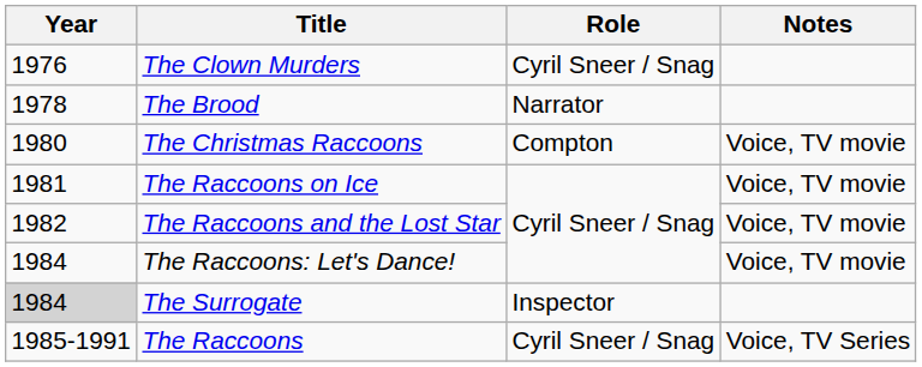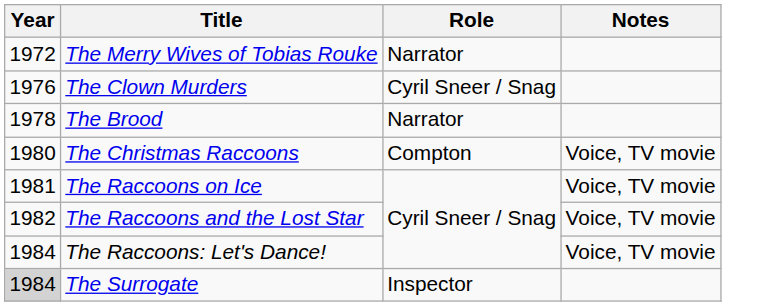 <table class="wikitable sortable">
 <tr>
 <th>Year</th>
 <th>Title</th>
 <th>Role</th>
 <th class="unsortable">Notes</th>
+</tr>
+<tr>
+<td>1972</td>
+<td data-sort-value="Merry Wives of Tobias Rouke, The"><em><a href='#'>The Merry Wives of Tobias Rouke</a></em></td>
+<td>Narrator</td>
+<td></td>
 </tr>
 <tr>
 <td>1976</td>
 <td data-sort-value="Clown Murders, The"><em><a href='#'>The Clown Murders</a></em></td>
 <td>Cyril Sneer / Snag</td>
 <td></td>
 </tr>
 <tr>
 <td>1978</td>
 <td data-sort-value="Brood, The"><em><a href='#'>The Brood</a></em></td>
 <td>Narrator</td>
 <td></td>
 </tr>
 <tr>
 <td>1980</td>
 <td data-sort-value="Christmas Raccoons, The"><em><a href='#'>The Christmas Raccoons</a></em></td>
 <td>Compton</td>
 <td>Voice, TV movie</td>
 </tr>
 <tr>
 <td>1981</td>
 <td data-sort-value="Raccoons on Ice, The"><em><a href='#'>The Raccoons on Ice</a></em></td>
 <td rowspan="3">Cyril Sneer / Snag</td>
 <td>Voice, TV movie</td>
 </tr>
 <tr>
 <td>1982</td>
 <td data-sort-value="Raccoons and the Lost Star, The"><em><a href='#'>The Raccoons and the Lost Star</a></em></td>
 <td>Voice, TV movie</td>
 </tr>
 <tr>
 <td>1984</td>
 <td data-sort-value="Raccoons: Let's Dance!, The"><em>The Raccoons: Let's Dance!</em></td>
 <td>Voice, TV movie</td>
 </tr>
 <tr>
 <td style="background: lightgrey;">1984</td>
 <td data-sort-value="Surrogate, The"><em><a href='#'>The Surrogate</a></em></td>
 <td>Inspector</td>
 <td></td>
 </tr>
-<tr>
-<td>1985-1991</td>
-<td data-sort-value="Raccoons, The"><em><a href='#'>The Raccoons</a></em></td>
-<td>Cyril Sneer / Snag</td>
-<td>Voice, TV Series</td>
-</tr>
 </table>
